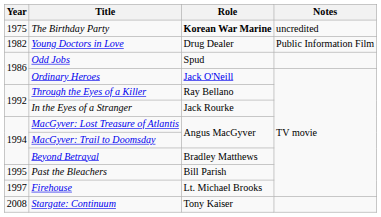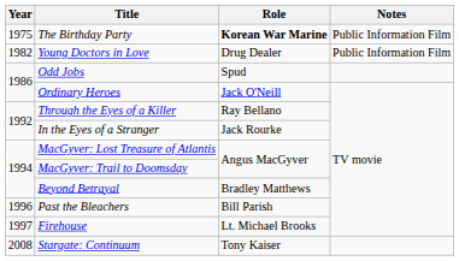 <table class="wikitable">
 <tr>
 <th>Year</th>
 <th>Title</th>
 <th>Role</th>
 <th>Notes</th>
 </tr>
 <tr>
 <td>1975</td>
 <td><em>The Birthday Party</em></td>
 <td><strong>Korean War Marine</strong></td>
-<td>uncredited</td>
+<td>Public Information Film</td>
 </tr>
 <tr>
 <td>1982</td>
 <td><em><a href='#'>Young Doctors in Love</a></em></td>
 <td>Drug Dealer</td>
 <td>Public Information Film</td>
 </tr>
 <tr>
 <td rowspan="2">1986</td>
 <td><em><a href='#'>Odd Jobs</a></em></td>
 <td>Spud</td>
 <td></td>
 </tr>
 <tr>
 <td><em><a href='#'>Ordinary Heroes</a></em></td>
 <td><a href='#'>Jack O'Neill</a></td>
 <td rowspan="8">TV movie</td>
 </tr>
 <tr>
 <td rowspan="2">1992</td>
 <td><em><a href='#'>Through the Eyes of a Killer</a></em></td>
 <td>Ray Bellano</td>
 </tr>
 <tr>
 <td><em>In the Eyes of a Stranger</em></td>
 <td>Jack Rourke</td>
 </tr>
 <tr>
 <td rowspan="3">1994</td>
 <td><em><a href='#'>MacGyver: Lost Treasure of Atlantis</a></em></td>
 <td rowspan="2">Angus MacGyver</td>
 </tr>
 <tr>
 <td><em><a href='#'>MacGyver: Trail to Doomsday</a></em></td>
 </tr>
 <tr>
 <td><em><a href='#'>Beyond Betrayal</a></em></td>
 <td>Bradley Matthews</td>
 </tr>
 <tr>
-<td>1995</td>
+<td>1996</td>
 <td><em>Past the Bleachers</em></td>
 <td>Bill Parish</td>
 </tr>
 <tr>
 <td>1997</td>
 <td><em><a href='#'>Firehouse</a></em></td>
 <td>Lt. Michael Brooks</td>
 </tr>
 <tr>
 <td>2008</td>
 <td><em><a href='#'>Stargate: Continuum</a></em></td>
 <td>Tony Kaiser</td>
 <td></td>
 </tr>
 </table>
